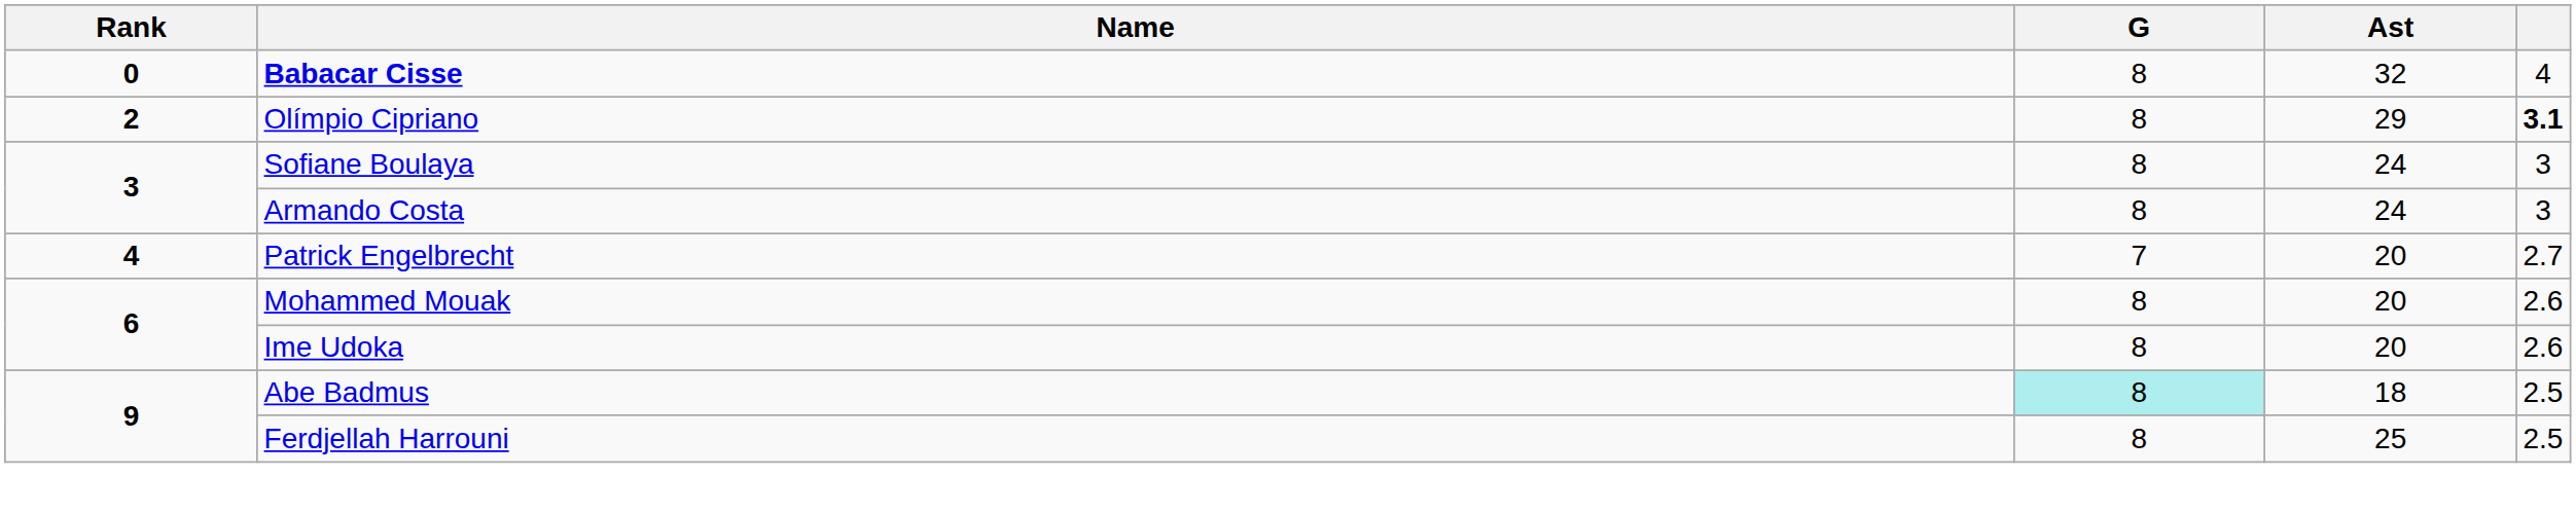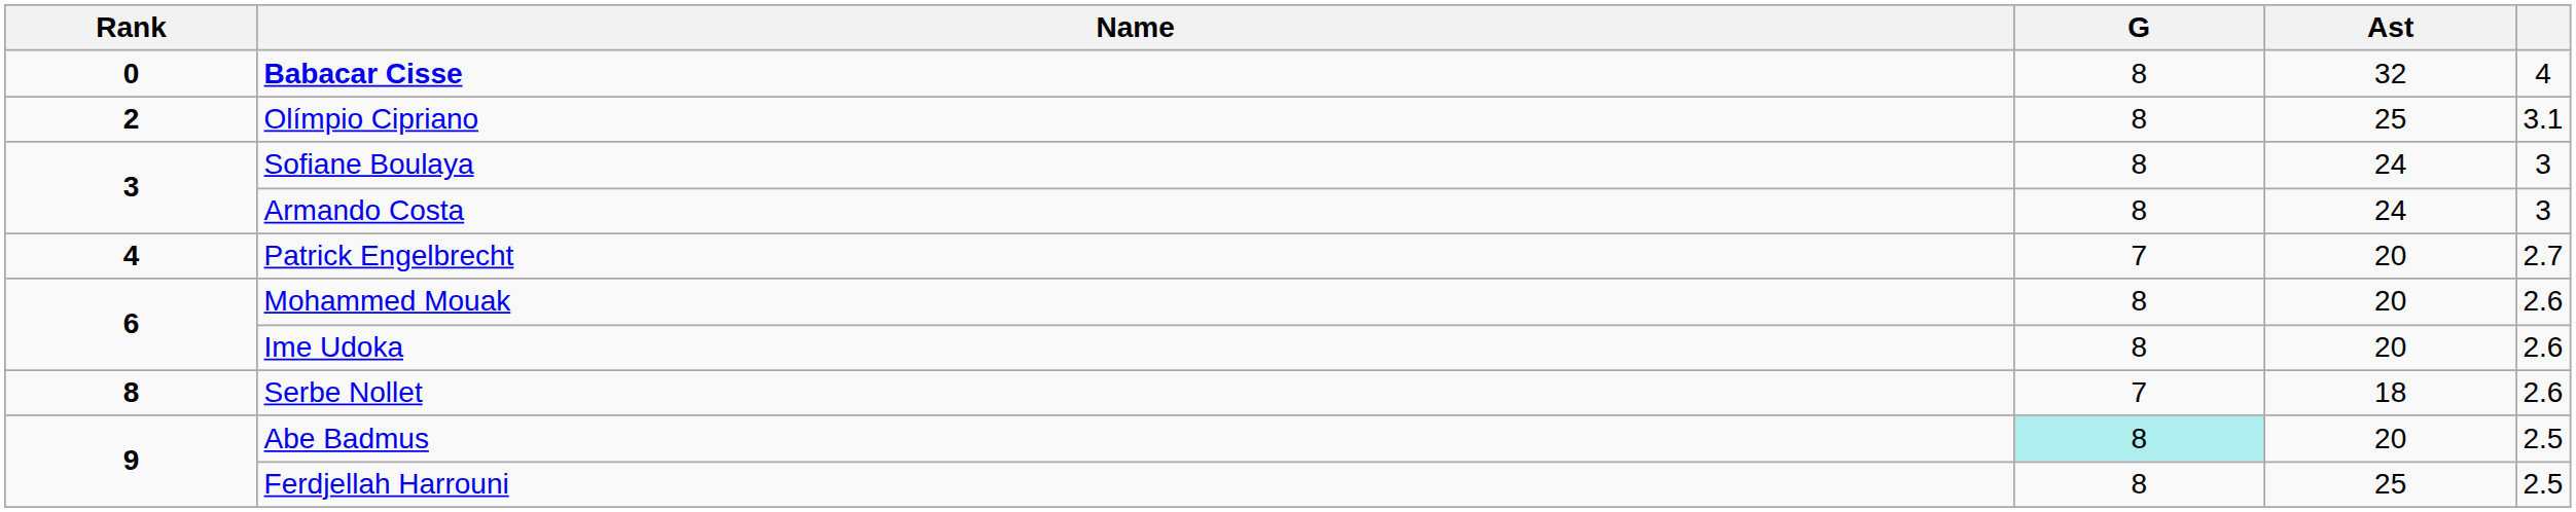 <table class="wikitable" style="width:90%;">
 <tr>
 <th style="width:10%;">Rank</th>
 <th style="width:70%;">Name</th>
 <th style="width:10%;">G</th>
 <th style="width:10%;">Ast</th>
 <th style="width:10%;"></th>
 </tr>
 <tr align=center>
 <td><strong>0</strong></td>
 <td align=left> <strong><a href='#'>Babacar Cisse</a></strong></td>
 <td>8</td>
 <td>32</td>
 <td>4</td>
 </tr>
 <tr align=center>
 <td><strong>2</strong></td>
 <td align=left> <a href='#'>Olímpio Cipriano</a></td>
 <td>8</td>
-<td>29</td>
-<td><strong>3.1</strong></td>
+<td>25</td>
+<td>3.1</td>
 </tr>
 <tr align=center>
 <td rowspan=2><strong>3</strong></td>
 <td align=left> <a href='#'>Sofiane Boulaya</a></td>
 <td>8</td>
 <td>24</td>
 <td>3</td>
 </tr>
 <tr align=center>
 <td align=left> <a href='#'>Armando Costa</a></td>
 <td>8</td>
 <td>24</td>
 <td>3</td>
 </tr>
 <tr align=center>
 <td><strong>4</strong></td>
 <td align=left> <a href='#'>Patrick Engelbrecht</a></td>
 <td>7</td>
 <td>20</td>
 <td>2.7</td>
 </tr>
 <tr align=center>
 <td rowspan=2><strong>6</strong></td>
 <td align=left> <a href='#'>Mohammed Mouak</a></td>
 <td>8</td>
 <td>20</td>
 <td>2.6</td>
 </tr>
 <tr align=center>
 <td align=left> <a href='#'>Ime Udoka</a></td>
 <td>8</td>
 <td>20</td>
 <td>2.6</td>
 </tr>
 <tr align=center>
+<td><strong>8</strong></td>
+<td align=left> <a href='#'>Serbe Nollet</a></td>
+<td>7</td>
+<td>18</td>
+<td>2.6</td>
+</tr>
+<tr align=center>
 <td rowspan=2><strong>9</strong></td>
 <td align=left> <a href='#'>Abe Badmus</a></td>
 <td style="background: paleturquoise;">8</td>
-<td>18</td>
+<td>20</td>
 <td>2.5</td>
 </tr>
 <tr align=center>
 <td align=left> <a href='#'>Ferdjellah Harrouni</a></td>
 <td>8</td>
 <td>25</td>
 <td>2.5</td>
 </tr>
 </table>
